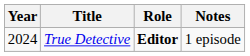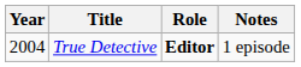 <table class="wikitable">
 <tr>
 <th>Year</th>
 <th>Title</th>
 <th>Role</th>
 <th>Notes</th>
 </tr>
 <tr>
-<td>2024</td>
+<td>2004</td>
 <td><em><a href='#'>True Detective</a></em></td>
 <td><strong>Editor</strong></td>
 <td>1 episode</td>
 </tr>
 </table>
